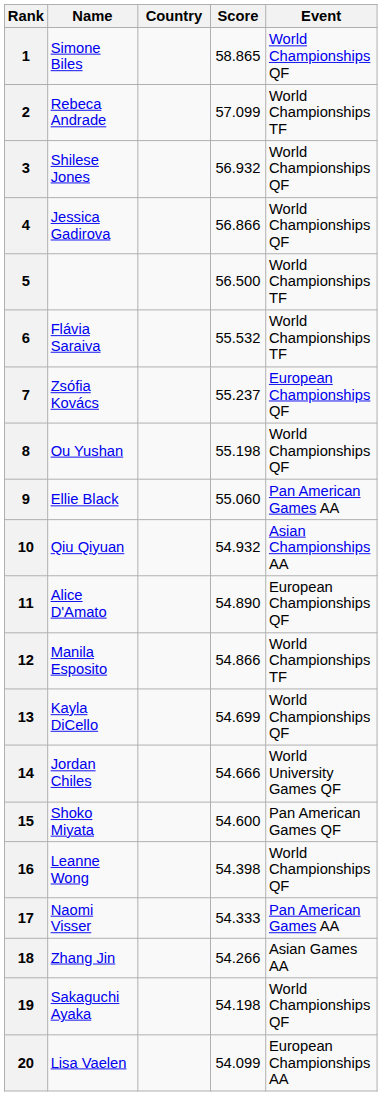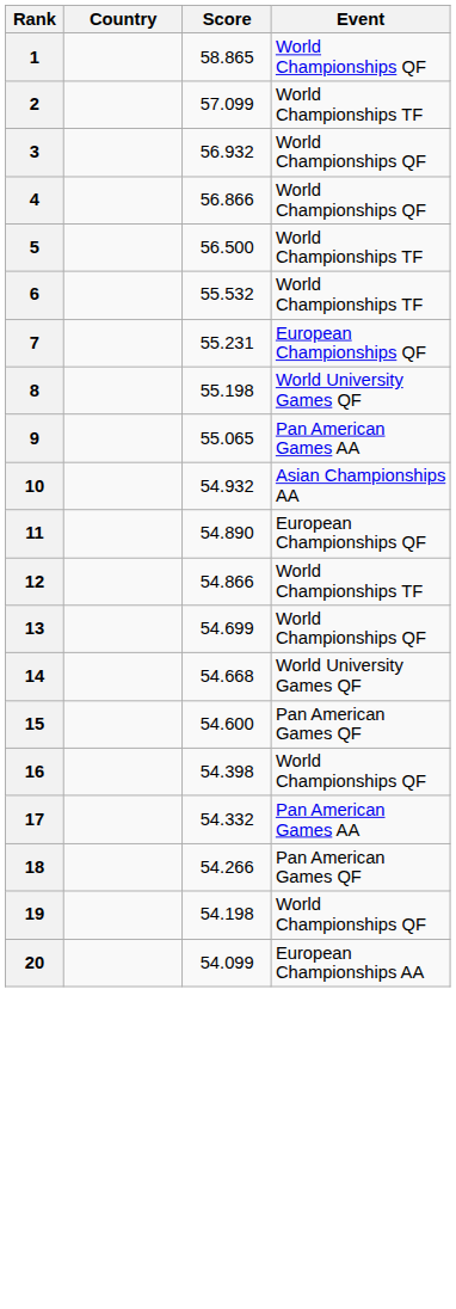 <table class="wikitable sortable" style="width:65%;">
 <tr>
 <th style="text-align:center; width:5%;">Rank</th>
-<th style="text-align:center; width:25%;">Name</th>
 <th style="text-align:center; width:20%;">Country</th>
 <th style="text-align:center; width:15%;">Score</th>
 <th style="text-align:center; width:30%;">Event</th>
 </tr>
 <tr>
 <th>1</th>
-<td><a href='#'>Simone Biles</a></td>
 <td></td>
 <td align="center">58.865</td>
 <td><a href='#'>World Championships</a> QF</td>
 </tr>
 <tr>
 <th>2</th>
-<td><a href='#'>Rebeca Andrade</a></td>
 <td></td>
 <td align="center">57.099</td>
 <td>World Championships TF</td>
 </tr>
 <tr>
 <th>3</th>
-<td><a href='#'>Shilese Jones</a></td>
 <td></td>
 <td align="center">56.932</td>
 <td>World Championships QF</td>
 </tr>
 <tr>
 <th>4</th>
-<td><a href='#'>Jessica Gadirova</a></td>
 <td></td>
 <td align="center">56.866</td>
 <td>World Championships QF</td>
 </tr>
 <tr>
 <th>5</th>
 <td></td>
-<td></td>
 <td align="center">56.500</td>
 <td>World Championships TF</td>
 </tr>
 <tr>
 <th>6</th>
-<td><a href='#'>Flávia Saraiva</a></td>
 <td></td>
 <td align="center">55.532</td>
 <td>World Championships TF</td>
 </tr>
 <tr>
 <th>7</th>
-<td><a href='#'>Zsófia Kovács</a></td>
 <td></td>
-<td align="center">55.237</td>
+<td align="center">55.231</td>
 <td><a href='#'>European Championships</a> QF</td>
 </tr>
 <tr>
 <th>8</th>
-<td><a href='#'>Ou Yushan</a></td>
 <td></td>
 <td align="center">55.198</td>
-<td>World Championships QF</td>
+<td><a href='#'>World University Games</a> QF</td>
 </tr>
 <tr>
 <th>9</th>
-<td><a href='#'>Ellie Black</a></td>
 <td></td>
-<td align="center">55.060</td>
+<td align="center">55.065</td>
 <td><a href='#'>Pan American Games</a> AA</td>
 </tr>
 <tr>
 <th>10</th>
-<td><a href='#'>Qiu Qiyuan</a></td>
 <td></td>
 <td align="center">54.932</td>
 <td><a href='#'>Asian Championships</a> AA</td>
 </tr>
 <tr>
 <th>11</th>
-<td><a href='#'>Alice D'Amato</a></td>
 <td></td>
 <td align="center">54.890</td>
 <td>European Championships QF</td>
 </tr>
 <tr>
 <th>12</th>
-<td><a href='#'>Manila Esposito</a></td>
 <td></td>
 <td align="center">54.866</td>
 <td>World Championships TF</td>
 </tr>
 <tr>
 <th>13</th>
-<td><a href='#'>Kayla DiCello</a></td>
 <td></td>
 <td align="center">54.699</td>
 <td>World Championships QF</td>
 </tr>
 <tr>
 <th>14</th>
-<td><a href='#'>Jordan Chiles</a></td>
 <td></td>
-<td align="center">54.666</td>
+<td align="center">54.668</td>
 <td>World University Games QF</td>
 </tr>
 <tr>
 <th>15</th>
-<td><a href='#'>Shoko Miyata</a></td>
 <td></td>
 <td align="center">54.600</td>
 <td>Pan American Games QF</td>
 </tr>
 <tr>
 <th>16</th>
-<td><a href='#'>Leanne Wong</a></td>
 <td></td>
 <td align="center">54.398</td>
 <td>World Championships QF</td>
 </tr>
 <tr>
 <th>17</th>
-<td><a href='#'>Naomi Visser</a></td>
 <td></td>
-<td align="center">54.333</td>
+<td align="center">54.332</td>
 <td><a href='#'>Pan American Games</a> AA</td>
 </tr>
 <tr>
 <th>18</th>
-<td><a href='#'>Zhang Jin</a></td>
 <td></td>
 <td align="center">54.266</td>
-<td>Asian Games AA</td>
+<td>Pan American Games QF</td>
 </tr>
 <tr>
 <th>19</th>
-<td><a href='#'>Sakaguchi Ayaka</a></td>
 <td></td>
 <td align="center">54.198</td>
 <td>World Championships QF</td>
 </tr>
 <tr>
 <th>20</th>
-<td><a href='#'>Lisa Vaelen</a></td>
 <td></td>
 <td align="center">54.099</td>
 <td>European Championships AA</td>
 </tr>
 </table>
